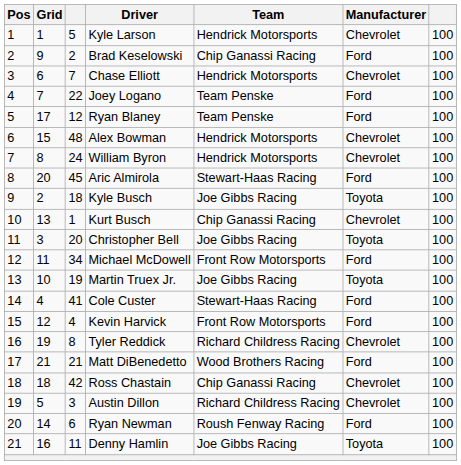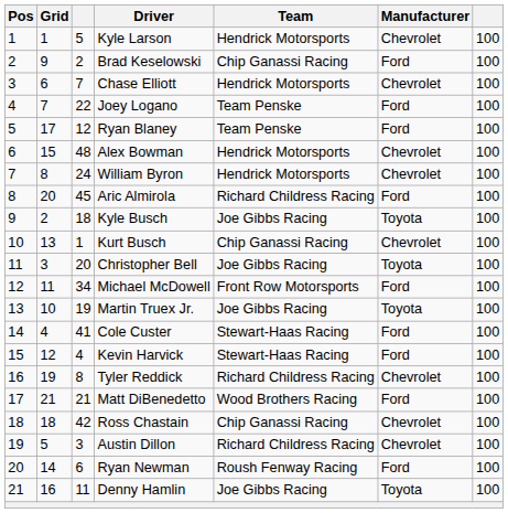 <table class="wikitable" style="font-size:98%">
 <tr>
 <th>Pos</th>
 <th>Grid</th>
 <th></th>
 <th>Driver</th>
 <th>Team</th>
 <th>Manufacturer</th>
 <th></th>
 </tr>
 <tr>
 <td>1</td>
 <td>1</td>
 <td>5</td>
 <td>Kyle Larson</td>
 <td>Hendrick Motorsports</td>
 <td>Chevrolet</td>
 <td>100</td>
 </tr>
 <tr>
 <td>2</td>
 <td>9</td>
 <td>2</td>
 <td>Brad Keselowski</td>
 <td>Chip Ganassi Racing</td>
 <td>Ford</td>
 <td>100</td>
 </tr>
 <tr>
 <td>3</td>
 <td>6</td>
 <td>7</td>
 <td>Chase Elliott</td>
 <td>Hendrick Motorsports</td>
 <td>Chevrolet</td>
 <td>100</td>
 </tr>
 <tr>
 <td>4</td>
 <td>7</td>
 <td>22</td>
 <td>Joey Logano</td>
 <td>Team Penske</td>
 <td>Ford</td>
 <td>100</td>
 </tr>
 <tr>
 <td>5</td>
 <td>17</td>
 <td>12</td>
 <td>Ryan Blaney</td>
 <td>Team Penske</td>
 <td>Ford</td>
 <td>100</td>
 </tr>
 <tr>
 <td>6</td>
 <td>15</td>
 <td>48</td>
 <td>Alex Bowman</td>
 <td>Hendrick Motorsports</td>
 <td>Chevrolet</td>
 <td>100</td>
 </tr>
 <tr>
 <td>7</td>
 <td>8</td>
 <td>24</td>
 <td>William Byron</td>
 <td>Hendrick Motorsports</td>
 <td>Chevrolet</td>
 <td>100</td>
 </tr>
 <tr>
 <td>8</td>
 <td>20</td>
 <td>45</td>
 <td>Aric Almirola</td>
-<td>Stewart-Haas Racing</td>
+<td>Richard Childress Racing</td>
 <td>Ford</td>
 <td>100</td>
 </tr>
 <tr>
 <td>9</td>
 <td>2</td>
 <td>18</td>
 <td>Kyle Busch</td>
 <td>Joe Gibbs Racing</td>
 <td>Toyota</td>
 <td>100</td>
 </tr>
 <tr>
 <td>10</td>
 <td>13</td>
 <td>1</td>
 <td>Kurt Busch</td>
 <td>Chip Ganassi Racing</td>
 <td>Chevrolet</td>
 <td>100</td>
 </tr>
 <tr>
 <td>11</td>
 <td>3</td>
 <td>20</td>
 <td>Christopher Bell</td>
 <td>Joe Gibbs Racing</td>
 <td>Toyota</td>
 <td>100</td>
 </tr>
 <tr>
 <td>12</td>
 <td>11</td>
 <td>34</td>
 <td>Michael McDowell</td>
 <td>Front Row Motorsports</td>
 <td>Ford</td>
 <td>100</td>
 </tr>
 <tr>
 <td>13</td>
 <td>10</td>
 <td>19</td>
 <td>Martin Truex Jr.</td>
 <td>Joe Gibbs Racing</td>
 <td>Toyota</td>
 <td>100</td>
 </tr>
 <tr>
 <td>14</td>
 <td>4</td>
 <td>41</td>
 <td>Cole Custer</td>
 <td>Stewart-Haas Racing</td>
 <td>Ford</td>
 <td>100</td>
 </tr>
 <tr>
 <td>15</td>
 <td>12</td>
 <td>4</td>
 <td>Kevin Harvick</td>
-<td>Front Row Motorsports</td>
+<td>Stewart-Haas Racing</td>
 <td>Ford</td>
 <td>100</td>
 </tr>
 <tr>
 <td>16</td>
 <td>19</td>
 <td>8</td>
 <td>Tyler Reddick</td>
 <td>Richard Childress Racing</td>
 <td>Chevrolet</td>
 <td>100</td>
 </tr>
 <tr>
 <td>17</td>
 <td>21</td>
 <td>21</td>
 <td>Matt DiBenedetto</td>
 <td>Wood Brothers Racing</td>
 <td>Ford</td>
 <td>100</td>
 </tr>
 <tr>
 <td>18</td>
 <td>18</td>
 <td>42</td>
 <td>Ross Chastain</td>
 <td>Chip Ganassi Racing</td>
 <td>Chevrolet</td>
 <td>100</td>
 </tr>
 <tr>
 <td>19</td>
 <td>5</td>
 <td>3</td>
 <td>Austin Dillon</td>
 <td>Richard Childress Racing</td>
 <td>Chevrolet</td>
 <td>100</td>
 </tr>
 <tr>
 <td>20</td>
 <td>14</td>
 <td>6</td>
 <td>Ryan Newman</td>
 <td>Roush Fenway Racing</td>
 <td>Ford</td>
 <td>100</td>
 </tr>
 <tr>
 <td>21</td>
 <td>16</td>
 <td>11</td>
 <td>Denny Hamlin</td>
 <td>Joe Gibbs Racing</td>
 <td>Toyota</td>
 <td>100</td>
 </tr>
 <tr>
 <th colspan="7"></th>
 </tr>
 </table>
